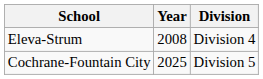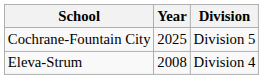 <table class="wikitable">
 <tr>
 <th>School</th>
 <th>Year</th>
 <th>Division</th>
 </tr>
 <tr>
+<td>Cochrane-Fountain City</td>
+<td>2025</td>
+<td>Division 5</td>
+</tr>
+<tr>
 <td>Eleva-Strum</td>
 <td>2008</td>
 <td>Division 4</td>
 </tr>
-<tr>
-<td>Cochrane-Fountain City</td>
-<td>2025</td>
-<td>Division 5</td>
-</tr>
 </table>
